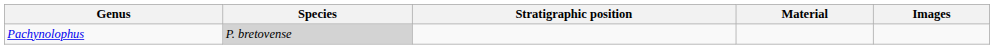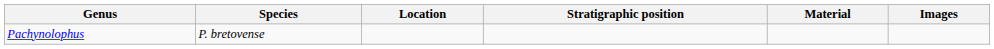 <table class="wikitable sortable"  style="margin:auto; width:100%;">
 <tr>
 <th>Genus</th>
 <th>Species</th>
+<th>Location</th>
 <th>Stratigraphic position</th>
 <th>Material</th>
 <th>Images</th>
 </tr>
 <tr>
 <td><em><a href='#'>Pachynolophus</a></em></td>
-<td style="background: lightgrey;"><em>P. bretovense</em></td>
+<td><em>P. bretovense</em></td>
+<td></td>
 <td></td>
 <td></td>
 <td></td>
 </tr>
 </table>
